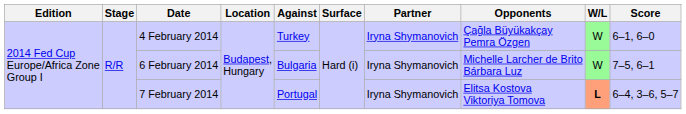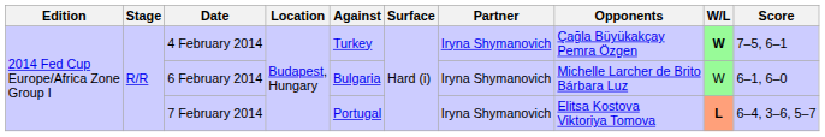 <table class=wikitable style=font-size:95%>
 <tr>
 <th>Edition</th>
 <th>Stage</th>
 <th>Date</th>
 <th>Location</th>
 <th>Against</th>
 <th>Surface</th>
 <th>Partner</th>
 <th>Opponents</th>
 <th>W/L</th>
 <th>Score</th>
 </tr>
 <tr style="background:#ccf;">
 <td rowspan="3"><a href='#'>2014 Fed Cup</a> <br> Europe/Africa Zone <br>Group I</td>
 <td rowspan="3"><a href='#'>R/R</a></td>
 <td>4 February 2014</td>
 <td rowspan="3"><a href='#'>Budapest</a>, <br>Hungary</td>
 <td> <a href='#'>Turkey</a></td>
 <td rowspan="3">Hard (i)</td>
 <td> <a href='#'>Iryna Shymanovich</a></td>
 <td> <a href='#'>Çağla Büyükakçay</a> <br>  <a href='#'>Pemra Özgen</a></td>
-<td style="text-align:center; background:#98fb98;">W</td>
-<td>6–1, 6–0</td>
+<td style="text-align:center; background:#98fb98;"><strong>W</strong></td>
+<td>7–5, 6–1</td>
 </tr>
 <tr style="background:#ccf;">
 <td>6 February 2014</td>
 <td> <a href='#'>Bulgaria</a></td>
 <td> Iryna Shymanovich</td>
 <td> <a href='#'>Michelle Larcher de Brito</a> <br>  <a href='#'>Bárbara Luz</a></td>
 <td style="text-align:center; background:#98fb98;">W</td>
-<td>7–5, 6–1</td>
+<td>6–1, 6–0</td>
 </tr>
 <tr style="background:#ccf;">
 <td>7 February 2014</td>
 <td> <a href='#'>Portugal</a></td>
 <td> Iryna Shymanovich</td>
 <td> <a href='#'>Elitsa Kostova</a> <br>  <a href='#'>Viktoriya Tomova</a></td>
 <td style="text-align:center; background:#ffa07a;"><strong>L</strong></td>
 <td>6–4, 3–6, 5–7</td>
 </tr>
 </table>
